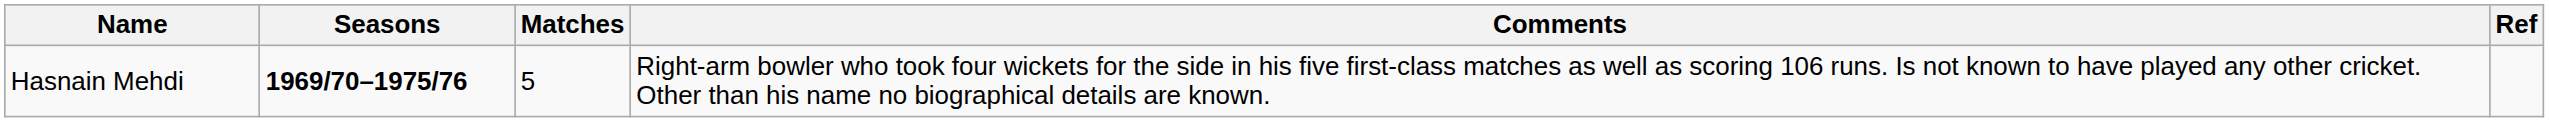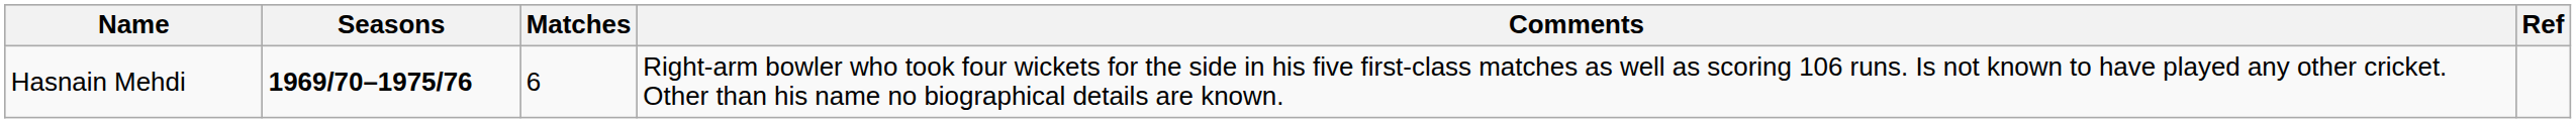 <table class="wikitable">
 <tr>
 <th style="width:150px">Name</th>
 <th style="width:150px">Seasons</th>
 <th>Matches</th>
 <th>Comments</th>
 <th>Ref</th>
 </tr>
 <tr>
 <td>Hasnain Mehdi</td>
 <td><strong>1969/70–1975/76</strong></td>
-<td>5</td>
+<td>6</td>
 <td>Right-arm bowler who took four wickets for the side in his five first-class matches as well as scoring 106 runs. Is not known to have played any other cricket. Other than his name no biographical details are known.</td>
 <td></td>
 </tr>
 </table>
